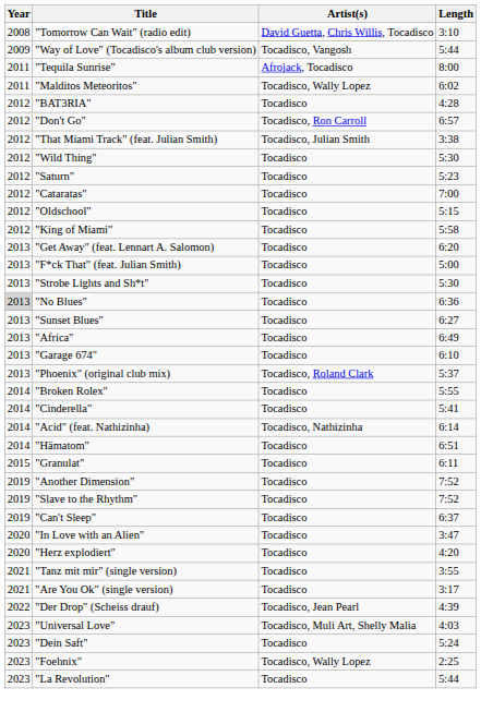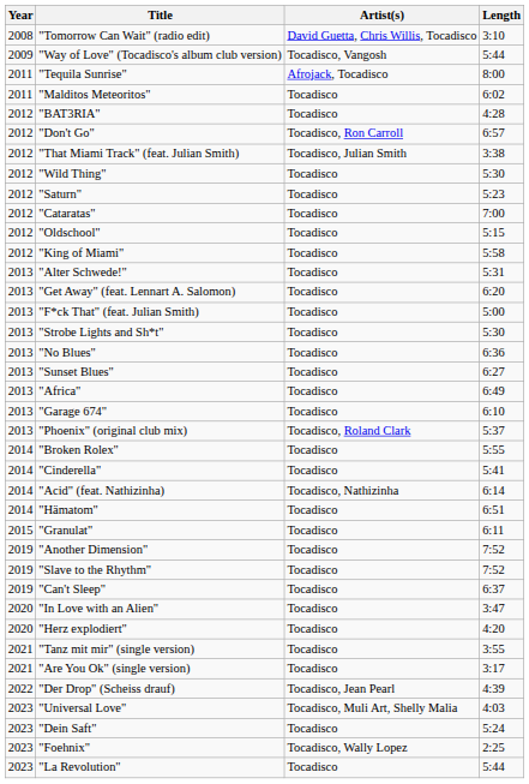 <table class="wikitable sortable">
 <tr>
 <th>Year</th>
 <th>Title</th>
 <th>Artist(s)</th>
 <th>Length</th>
 </tr>
 <tr>
 <td>2008</td>
 <td>"Tomorrow Can Wait" (radio edit)</td>
 <td><a href='#'>David Guetta</a>, <a href='#'>Chris Willis</a>, Tocadisco</td>
 <td>3:10</td>
 </tr>
 <tr>
 <td>2009</td>
 <td>"Way of Love" (Tocadisco's album club version)</td>
 <td>Tocadisco, Vangosh</td>
 <td>5:44</td>
 </tr>
 <tr>
 <td>2011</td>
 <td>"Tequila Sunrise"</td>
 <td><a href='#'>Afrojack</a>, Tocadisco</td>
 <td>8:00</td>
 </tr>
 <tr>
 <td>2011</td>
 <td>"Malditos Meteoritos"</td>
-<td>Tocadisco, Wally Lopez</td>
+<td>Tocadisco</td>
 <td>6:02</td>
 </tr>
 <tr>
 <td>2012</td>
 <td>"BAT3RIA"</td>
 <td>Tocadisco</td>
 <td>4:28</td>
 </tr>
 <tr>
 <td>2012</td>
 <td>"Don't Go"</td>
 <td>Tocadisco, <a href='#'>Ron Carroll</a></td>
 <td>6:57</td>
 </tr>
 <tr>
 <td>2012</td>
 <td>"That Miami Track" (feat. Julian Smith)</td>
 <td>Tocadisco, Julian Smith</td>
 <td>3:38</td>
 </tr>
 <tr>
 <td>2012</td>
 <td>"Wild Thing"</td>
 <td>Tocadisco</td>
 <td>5:30</td>
 </tr>
 <tr>
 <td>2012</td>
 <td>"Saturn"</td>
 <td>Tocadisco</td>
 <td>5:23</td>
 </tr>
 <tr>
 <td>2012</td>
 <td>"Cataratas"</td>
 <td>Tocadisco</td>
 <td>7:00</td>
 </tr>
 <tr>
 <td>2012</td>
 <td>"Oldschool"</td>
 <td>Tocadisco</td>
 <td>5:15</td>
 </tr>
 <tr>
 <td>2012</td>
 <td>"King of Miami"</td>
 <td>Tocadisco</td>
 <td>5:58</td>
 </tr>
 <tr>
 <td>2013</td>
+<td>"Alter Schwede!"</td>
+<td>Tocadisco</td>
+<td>5:31</td>
+</tr>
+<tr>
+<td>2013</td>
 <td>"Get Away" (feat. Lennart A. Salomon)</td>
 <td>Tocadisco</td>
 <td>6:20</td>
 </tr>
 <tr>
 <td>2013</td>
 <td>"F*ck That" (feat. Julian Smith)</td>
 <td>Tocadisco</td>
 <td>5:00</td>
 </tr>
 <tr>
 <td>2013</td>
 <td>"Strobe Lights and Sh*t"</td>
 <td>Tocadisco</td>
 <td>5:30</td>
 </tr>
 <tr>
-<td style="background: lightgrey;">2013</td>
+<td>2013</td>
 <td>"No Blues"</td>
 <td>Tocadisco</td>
 <td>6:36</td>
 </tr>
 <tr>
 <td>2013</td>
 <td>"Sunset Blues"</td>
 <td>Tocadisco</td>
 <td>6:27</td>
 </tr>
 <tr>
 <td>2013</td>
 <td>"Africa"</td>
 <td>Tocadisco</td>
 <td>6:49</td>
 </tr>
 <tr>
 <td>2013</td>
 <td>"Garage 674"</td>
 <td>Tocadisco</td>
 <td>6:10</td>
 </tr>
 <tr>
 <td>2013</td>
 <td>"Phoenix" (original club mix)</td>
 <td>Tocadisco, <a href='#'>Roland Clark</a></td>
 <td>5:37</td>
 </tr>
 <tr>
 <td>2014</td>
 <td>"Broken Rolex"</td>
 <td>Tocadisco</td>
 <td>5:55</td>
 </tr>
 <tr>
 <td>2014</td>
 <td>"Cinderella"</td>
 <td>Tocadisco</td>
 <td>5:41</td>
 </tr>
 <tr>
 <td>2014</td>
 <td>"Acid" (feat. Nathizinha)</td>
 <td>Tocadisco, Nathizinha</td>
 <td>6:14</td>
 </tr>
 <tr>
 <td>2014</td>
 <td>"Hämatom"</td>
 <td>Tocadisco</td>
 <td>6:51</td>
 </tr>
 <tr>
 <td>2015</td>
 <td>"Granulat"</td>
 <td>Tocadisco</td>
 <td>6:11</td>
 </tr>
 <tr>
 <td>2019</td>
 <td>"Another Dimension"</td>
 <td>Tocadisco</td>
 <td>7:52</td>
 </tr>
 <tr>
 <td>2019</td>
 <td>"Slave to the Rhythm"</td>
 <td>Tocadisco</td>
 <td>7:52</td>
 </tr>
 <tr>
 <td>2019</td>
 <td>"Can't Sleep"</td>
 <td>Tocadisco</td>
 <td>6:37</td>
 </tr>
 <tr>
 <td>2020</td>
 <td>"In Love with an Alien"</td>
 <td>Tocadisco</td>
 <td>3:47</td>
 </tr>
 <tr>
 <td>2020</td>
 <td>"Herz explodiert"</td>
 <td>Tocadisco</td>
 <td>4:20</td>
 </tr>
 <tr>
 <td>2021</td>
 <td>"Tanz mit mir" (single version)</td>
 <td>Tocadisco</td>
 <td>3:55</td>
 </tr>
 <tr>
 <td>2021</td>
 <td>"Are You Ok" (single version)</td>
 <td>Tocadisco</td>
 <td>3:17</td>
 </tr>
 <tr>
 <td>2022</td>
 <td>"Der Drop" (Scheiss drauf)</td>
 <td>Tocadisco, Jean Pearl</td>
 <td>4:39</td>
 </tr>
 <tr>
 <td>2023</td>
 <td>"Universal Love"</td>
 <td>Tocadisco, Muli Art, Shelly Malia</td>
 <td>4:03</td>
 </tr>
 <tr>
 <td>2023</td>
 <td>"Dein Saft"</td>
 <td>Tocadisco</td>
 <td>5:24</td>
 </tr>
 <tr>
 <td>2023</td>
 <td>"Foehnix"</td>
 <td>Tocadisco, Wally Lopez</td>
 <td>2:25</td>
 </tr>
 <tr>
 <td>2023</td>
 <td>"La Revolution"</td>
 <td>Tocadisco</td>
 <td>5:44</td>
 </tr>
 </table>
